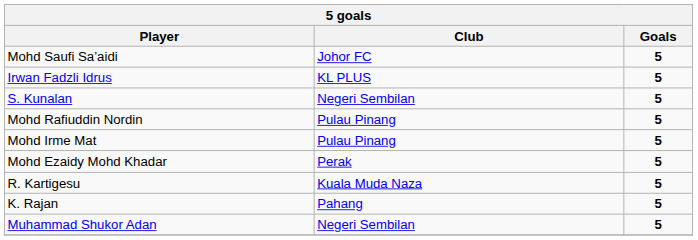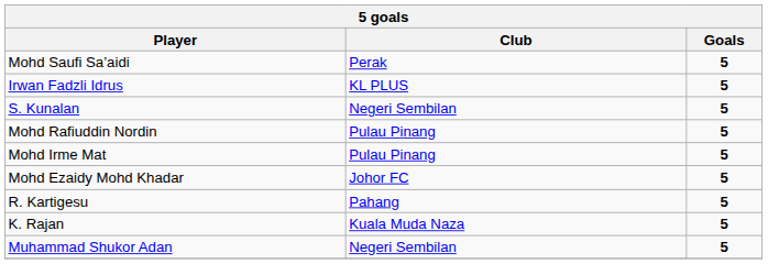 <table class="wikitable collapsible collapsed" border="2" cellpadding="2" cellspacing="0" style="margin: 1em 1em 1em 0; font-size: 95%; background: #f9f9f9; border: 1px #aaa solid; border-collapse: collapse;" width="50%">
 <tr>
 <th colspan="4" style="text-align:center;">5 goals</th>
 </tr>
 <tr bgcolor="#efefef">
 <th width=45%>Player</th>
 <th width=45%>Club</th>
 <th>Goals</th>
 </tr>
 <tr>
 <td>Mohd Saufi Sa’aidi</td>
-<td><a href='#'>Johor FC</a></td>
+<td><a href='#'>Perak</a></td>
 <td align=center><strong>5</strong></td>
 </tr>
 <tr>
 <td><a href='#'>Irwan Fadzli Idrus</a></td>
 <td><a href='#'>KL PLUS</a></td>
 <td align=center><strong>5</strong></td>
 </tr>
 <tr>
 <td><a href='#'>S. Kunalan</a></td>
 <td><a href='#'>Negeri Sembilan</a></td>
 <td align=center><strong>5</strong></td>
 </tr>
 <tr>
 <td>Mohd Rafiuddin Nordin</td>
 <td><a href='#'>Pulau Pinang</a></td>
 <td align=center><strong>5</strong></td>
 </tr>
 <tr>
 <td>Mohd Irme Mat</td>
 <td><a href='#'>Pulau Pinang</a></td>
 <td align=center><strong>5</strong></td>
 </tr>
 <tr>
 <td>Mohd Ezaidy Mohd Khadar</td>
-<td><a href='#'>Perak</a></td>
+<td><a href='#'>Johor FC</a></td>
 <td align=center><strong>5</strong></td>
 </tr>
 <tr>
 <td>R. Kartigesu</td>
-<td><a href='#'>Kuala Muda Naza</a></td>
+<td><a href='#'>Pahang</a></td>
 <td align=center><strong>5</strong></td>
 </tr>
 <tr>
 <td>K. Rajan</td>
-<td><a href='#'>Pahang</a></td>
+<td><a href='#'>Kuala Muda Naza</a></td>
 <td align=center><strong>5</strong></td>
 </tr>
 <tr>
 <td><a href='#'>Muhammad Shukor Adan</a></td>
 <td><a href='#'>Negeri Sembilan</a></td>
 <td align=center><strong>5</strong></td>
 </tr>
 <tr>
 </tr>
 </table>
